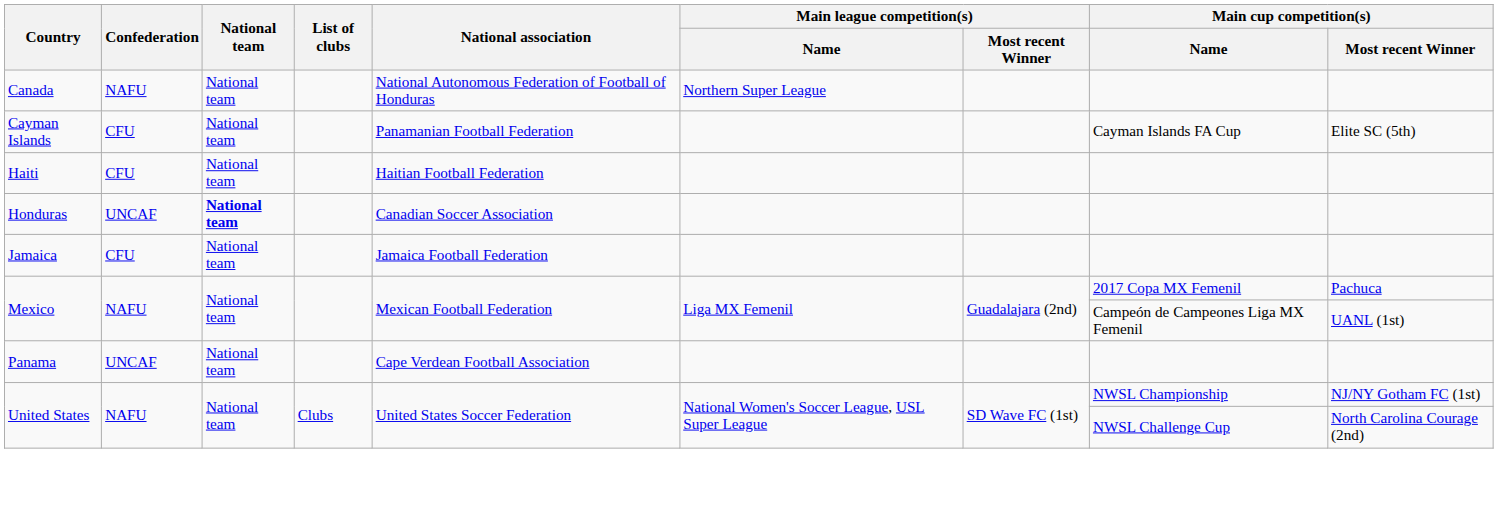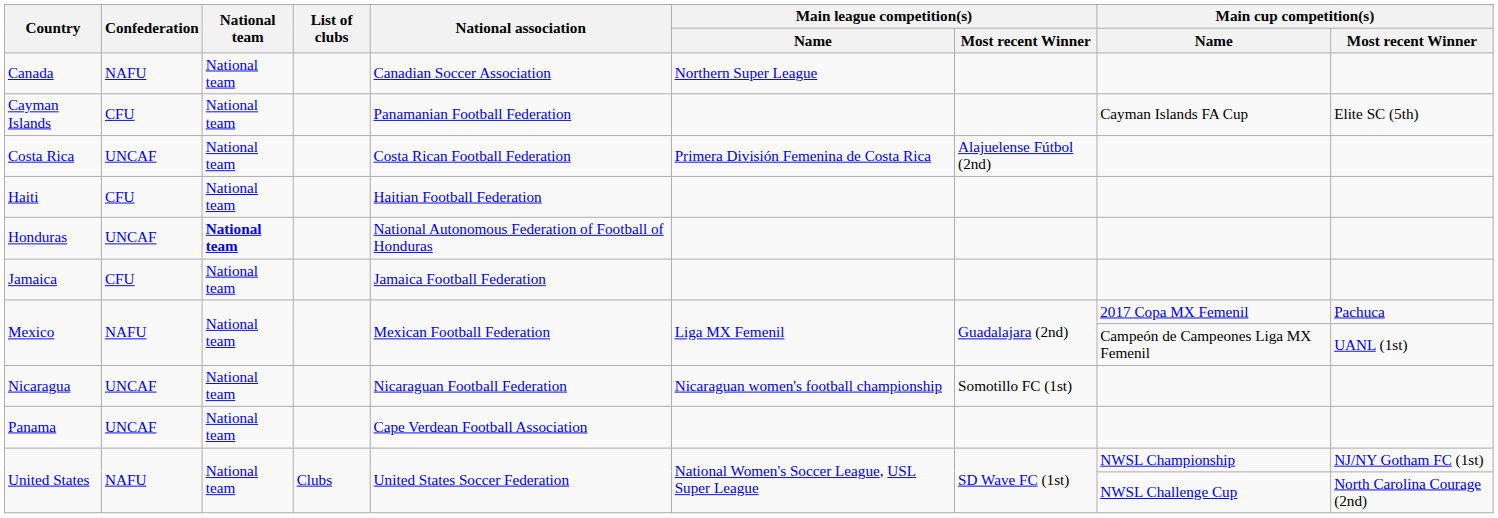 <table class="wikitable sortable">
 <tr>
 <th rowspan="2">Country</th>
 <th rowspan="2">Confederation</th>
 <th rowspan="2">National team</th>
 <th rowspan="2">List of clubs</th>
 <th rowspan="2">National association</th>
 <th colspan="2">Main league competition(s)</th>
 <th colspan="2">Main cup competition(s)</th>
 </tr>
 <tr>
 <th>Name</th>
 <th>Most recent Winner</th>
 <th>Name</th>
 <th>Most recent Winner</th>
 </tr>
 <tr>
 <td> <a href='#'>Canada</a></td>
 <td><a href='#'>NAFU</a></td>
 <td><a href='#'>National team</a></td>
 <td></td>
-<td><a href='#'>National Autonomous Federation of Football of Honduras</a></td>
+<td><a href='#'>Canadian Soccer Association</a></td>
 <td><a href='#'>Northern Super League</a></td>
 <td></td>
 <td></td>
 <td></td>
 </tr>
 <tr>
 <td> <a href='#'>Cayman Islands</a></td>
 <td><a href='#'>CFU</a></td>
 <td><a href='#'>National team</a></td>
 <td></td>
 <td><a href='#'>Panamanian Football Federation</a></td>
 <td></td>
 <td></td>
 <td>Cayman Islands FA Cup</td>
 <td>Elite SC (5th)</td>
 </tr>
 <tr>
+<td> <a href='#'>Costa Rica</a></td>
+<td><a href='#'>UNCAF</a></td>
+<td><a href='#'>National team</a></td>
+<td></td>
+<td><a href='#'>Costa Rican Football Federation</a></td>
+<td><a href='#'>Primera División Femenina de Costa Rica</a></td>
+<td><a href='#'>Alajuelense Fútbol</a> (2nd)</td>
+<td></td>
+<td></td>
+</tr>
+<tr>
 <td> <a href='#'>Haiti</a></td>
 <td><a href='#'>CFU</a></td>
 <td><a href='#'>National team</a></td>
 <td></td>
 <td><a href='#'>Haitian Football Federation</a></td>
 <td></td>
 <td></td>
 <td></td>
 <td></td>
 </tr>
 <tr>
 <td> <a href='#'>Honduras</a></td>
 <td><a href='#'>UNCAF</a></td>
 <td><strong><a href='#'>National team</a></strong></td>
 <td></td>
-<td><a href='#'>Canadian Soccer Association</a></td>
+<td><a href='#'>National Autonomous Federation of Football of Honduras</a></td>
 <td></td>
 <td></td>
 <td></td>
 <td></td>
 </tr>
 <tr>
 <td> <a href='#'>Jamaica</a></td>
 <td><a href='#'>CFU</a></td>
 <td><a href='#'>National team</a></td>
 <td></td>
 <td><a href='#'>Jamaica Football Federation</a></td>
 <td></td>
 <td></td>
 <td></td>
 <td></td>
 </tr>
 <tr>
 <td rowspan="2"> <a href='#'>Mexico</a></td>
 <td rowspan="2"><a href='#'>NAFU</a></td>
 <td rowspan="2"><a href='#'>National team</a></td>
 <td rowspan="2"></td>
 <td rowspan="2"><a href='#'>Mexican Football Federation</a></td>
 <td rowspan="2"><a href='#'>Liga MX Femenil</a></td>
 <td rowspan="2"><a href='#'>Guadalajara</a> (2nd)</td>
 <td><a href='#'>2017 Copa MX Femenil</a></td>
 <td><a href='#'>Pachuca</a> <br></td>
 </tr>
 <tr>
 <td>Campeón de Campeones Liga MX Femenil</td>
 <td><a href='#'>UANL</a> (1st)</td>
 </tr>
 <tr>
+<td> <a href='#'>Nicaragua</a></td>
+<td><a href='#'>UNCAF</a></td>
+<td><a href='#'>National team</a></td>
+<td></td>
+<td><a href='#'>Nicaraguan Football Federation</a></td>
+<td><a href='#'>Nicaraguan women's football championship</a></td>
+<td>Somotillo FC (1st)</td>
+<td></td>
+<td></td>
+</tr>
+<tr>
 <td> <a href='#'>Panama</a></td>
 <td><a href='#'>UNCAF</a></td>
 <td><a href='#'>National team</a></td>
 <td></td>
 <td><a href='#'>Cape Verdean Football Association</a></td>
 <td></td>
 <td></td>
 <td></td>
 <td></td>
 </tr>
 <tr>
 <td rowspan="2"> <a href='#'>United States</a></td>
 <td rowspan="2"><a href='#'>NAFU</a></td>
 <td rowspan="2"><a href='#'>National team</a></td>
 <td rowspan="2"><a href='#'>Clubs</a></td>
 <td rowspan="2"><a href='#'>United States Soccer Federation</a></td>
 <td rowspan="2"><a href='#'>National Women's Soccer League</a>, <a href='#'>USL Super League</a></td>
 <td rowspan="2"><a href='#'>SD Wave FC</a> (1st)</td>
 <td><a href='#'>NWSL Championship</a></td>
 <td><a href='#'>NJ/NY Gotham FC</a> (1st)</td>
 </tr>
 <tr>
 <td><a href='#'>NWSL Challenge Cup</a></td>
 <td><a href='#'>North Carolina Courage</a> (2nd)</td>
 </tr>
 </table>
